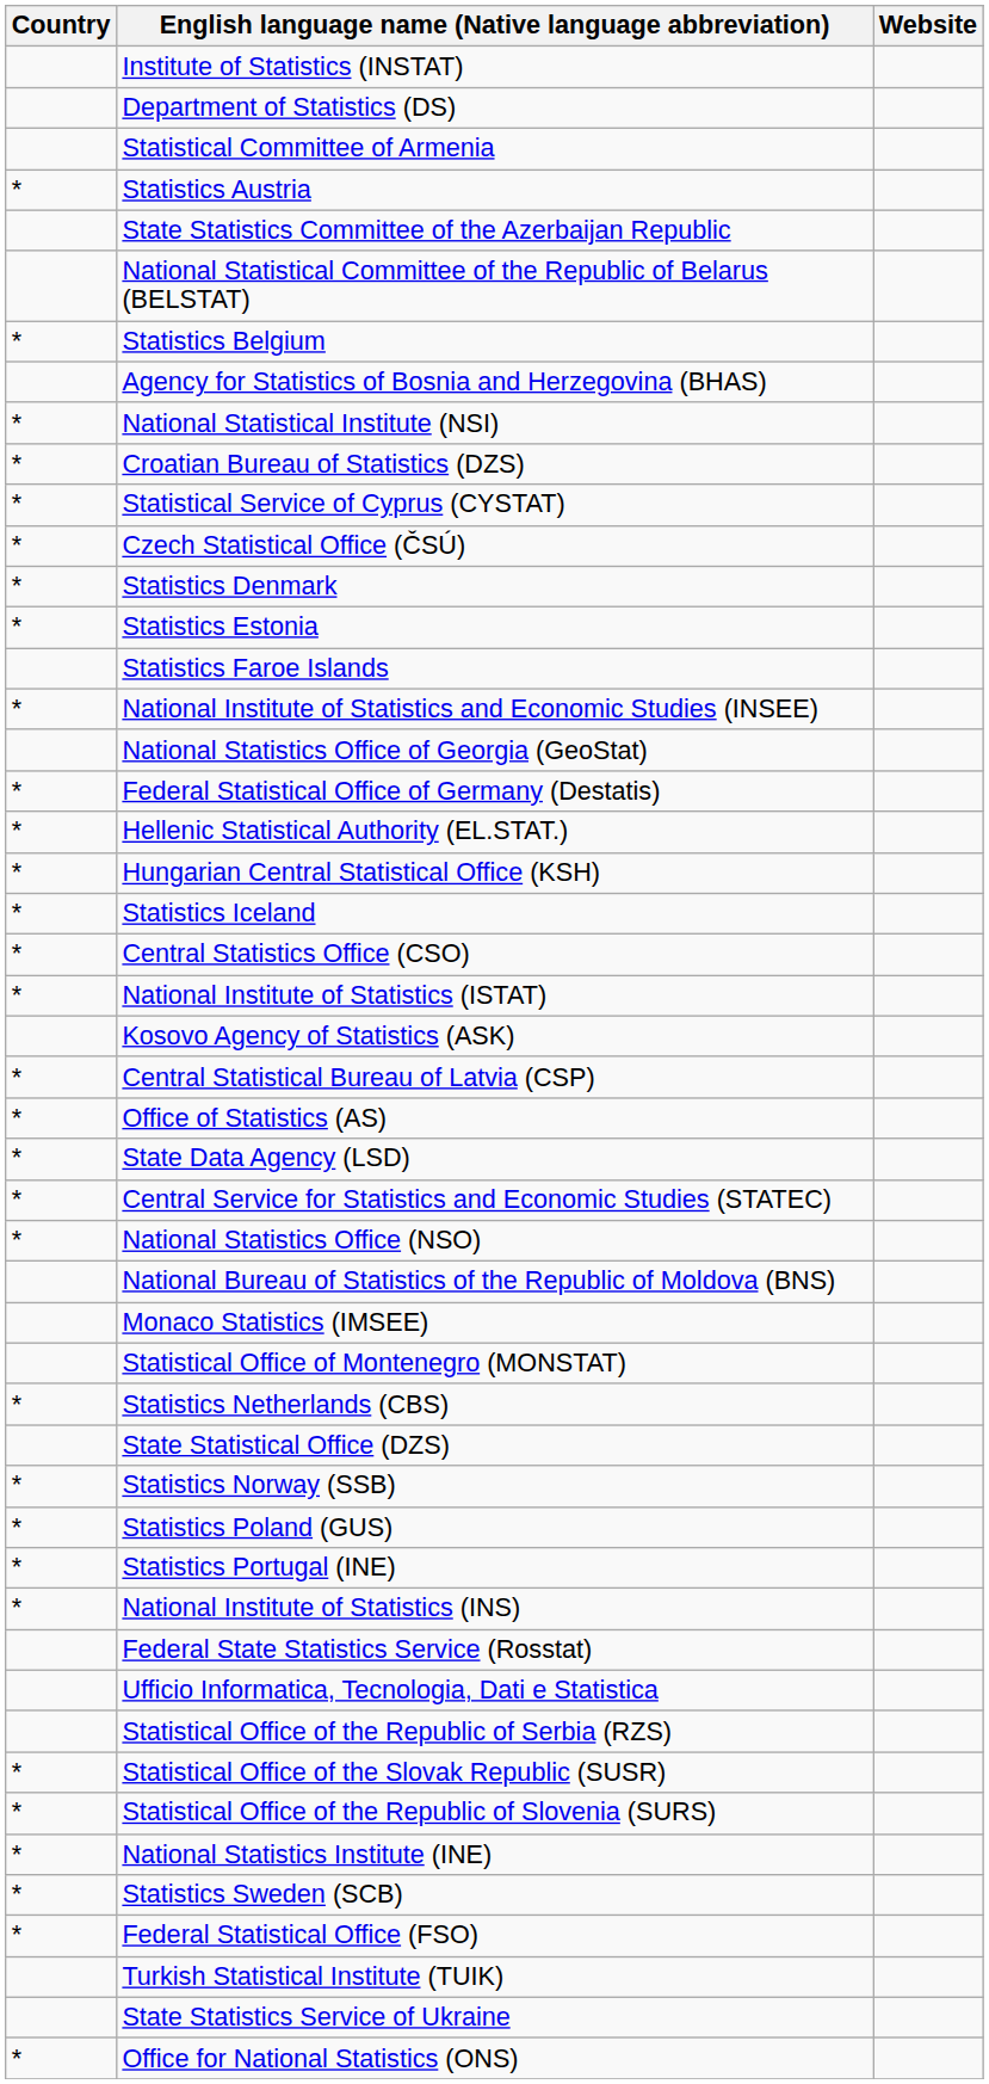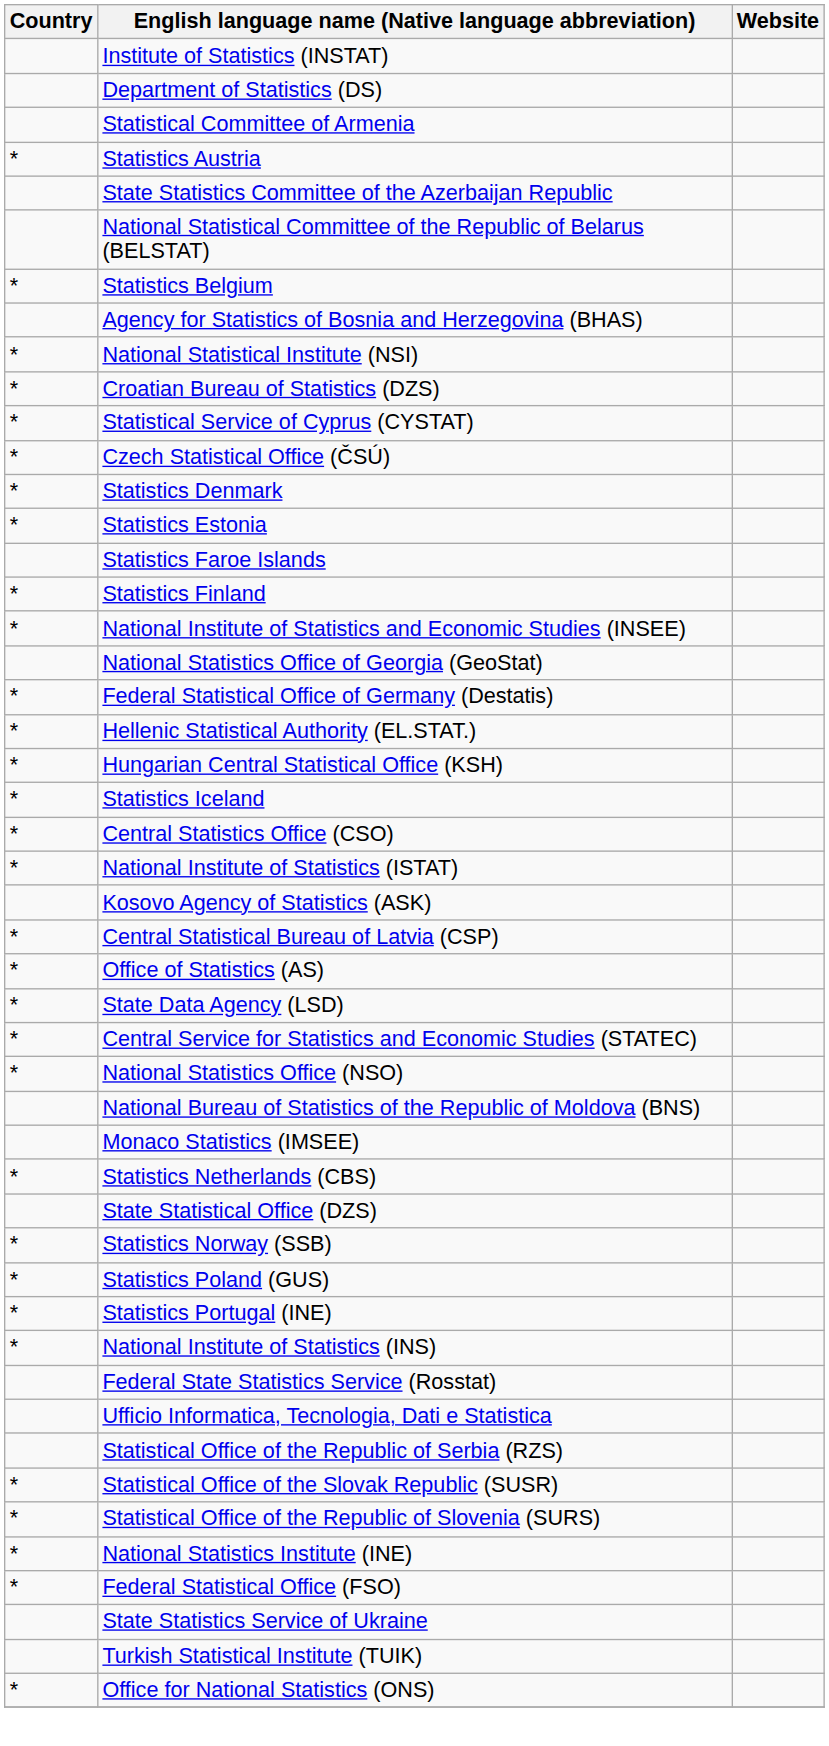 <table class="wikitable sortable">
 <tr>
 <th>Country</th>
 <th>English language name (Native language abbreviation)</th>
 <th>Website</th>
 </tr>
 <tr>
 <td></td>
 <td><a href='#'>Institute of Statistics</a> (INSTAT)</td>
 <td></td>
 </tr>
 <tr>
 <td></td>
 <td><a href='#'>Department of Statistics</a> (DS)</td>
 <td></td>
 </tr>
 <tr>
 <td></td>
 <td><a href='#'>Statistical Committee of Armenia</a></td>
 <td></td>
 </tr>
 <tr>
 <td> *</td>
 <td><a href='#'>Statistics Austria</a></td>
 <td></td>
 </tr>
 <tr>
 <td></td>
 <td><a href='#'>State Statistics Committee of the Azerbaijan Republic</a></td>
 <td></td>
 </tr>
 <tr>
 <td></td>
 <td><a href='#'>National Statistical Committee of the Republic of Belarus</a> (BELSTAT)</td>
 <td></td>
 </tr>
 <tr>
 <td> *</td>
 <td><a href='#'>Statistics Belgium</a></td>
 <td></td>
 </tr>
 <tr>
 <td></td>
 <td><a href='#'>Agency for Statistics of Bosnia and Herzegovina</a> (BHAS)</td>
 <td></td>
 </tr>
 <tr>
 <td> *</td>
 <td><a href='#'>National Statistical Institute</a> (NSI)</td>
 <td></td>
 </tr>
 <tr>
 <td> *</td>
 <td><a href='#'>Croatian Bureau of Statistics</a> (DZS)</td>
 <td></td>
 </tr>
 <tr>
 <td> *</td>
 <td><a href='#'>Statistical Service of Cyprus</a> (CYSTAT)</td>
 <td></td>
 </tr>
 <tr>
 <td> *</td>
 <td><a href='#'>Czech Statistical Office</a> (ČSÚ)</td>
 <td></td>
 </tr>
 <tr>
 <td> *</td>
 <td><a href='#'>Statistics Denmark</a></td>
 <td></td>
 </tr>
 <tr>
 <td> *</td>
 <td><a href='#'>Statistics Estonia</a></td>
 <td></td>
 </tr>
 <tr>
 <td></td>
 <td><a href='#'>Statistics Faroe Islands</a></td>
 <td></td>
 </tr>
 <tr>
 <td> *</td>
+<td><a href='#'>Statistics Finland</a></td>
+<td></td>
+</tr>
+<tr>
+<td> *</td>
 <td><a href='#'>National Institute of Statistics and Economic Studies</a> (INSEE)</td>
 <td></td>
 </tr>
 <tr>
 <td></td>
 <td><a href='#'>National Statistics Office of Georgia</a> (GeoStat)</td>
 <td></td>
 </tr>
 <tr>
 <td> *</td>
 <td><a href='#'>Federal Statistical Office of Germany</a> (Destatis)</td>
 <td></td>
 </tr>
 <tr>
 <td> *</td>
 <td><a href='#'>Hellenic Statistical Authority</a> (EL.STAT.)</td>
 <td></td>
 </tr>
 <tr>
 <td> *</td>
 <td><a href='#'>Hungarian Central Statistical Office</a> (KSH)</td>
 <td></td>
 </tr>
 <tr>
 <td> *</td>
 <td><a href='#'>Statistics Iceland</a></td>
 <td></td>
 </tr>
 <tr>
 <td> *</td>
 <td><a href='#'>Central Statistics Office</a> (CSO)</td>
 <td></td>
 </tr>
 <tr>
 <td> *</td>
 <td><a href='#'>National Institute of Statistics</a> (ISTAT)</td>
 <td></td>
 </tr>
 <tr>
 <td></td>
 <td><a href='#'>Kosovo Agency of Statistics</a> (ASK)</td>
 <td></td>
 </tr>
 <tr>
 <td> *</td>
 <td><a href='#'>Central Statistical Bureau of Latvia</a> (CSP)</td>
 <td></td>
 </tr>
 <tr>
 <td> *</td>
 <td><a href='#'>Office of Statistics</a> (AS)</td>
 <td></td>
 </tr>
 <tr>
 <td> *</td>
 <td><a href='#'>State Data Agency</a> (LSD)</td>
 <td></td>
 </tr>
 <tr>
 <td> *</td>
 <td><a href='#'>Central Service for Statistics and Economic Studies</a> (STATEC)</td>
 <td></td>
 </tr>
 <tr>
 <td> *</td>
 <td><a href='#'>National Statistics Office</a> (NSO)</td>
 <td></td>
 </tr>
 <tr>
 <td></td>
 <td><a href='#'>National Bureau of Statistics of the Republic of Moldova</a> (BNS)</td>
 <td></td>
 </tr>
 <tr>
 <td></td>
 <td><a href='#'>Monaco Statistics</a> (IMSEE)</td>
 <td></td>
 </tr>
 <tr>
-<td></td>
-<td><a href='#'>Statistical Office of Montenegro</a> (MONSTAT)</td>
-<td></td>
-</tr>
-<tr>
 <td> *</td>
 <td><a href='#'>Statistics Netherlands</a> (CBS)</td>
 <td></td>
 </tr>
 <tr>
 <td></td>
 <td><a href='#'>State Statistical Office</a> (DZS)</td>
 <td></td>
 </tr>
 <tr>
 <td> *</td>
 <td><a href='#'>Statistics Norway</a> (SSB)</td>
 <td></td>
 </tr>
 <tr>
 <td> *</td>
 <td><a href='#'>Statistics Poland</a> (GUS)</td>
 <td></td>
 </tr>
 <tr>
 <td> *</td>
 <td><a href='#'>Statistics Portugal</a> (INE)</td>
 <td></td>
 </tr>
 <tr>
 <td> *</td>
 <td><a href='#'>National Institute of Statistics</a> (INS)</td>
 <td></td>
 </tr>
 <tr>
 <td></td>
 <td><a href='#'>Federal State Statistics Service</a> (Rosstat)</td>
 <td></td>
 </tr>
 <tr>
 <td></td>
 <td><a href='#'>Ufficio Informatica, Tecnologia, Dati e Statistica </a></td>
 <td></td>
 </tr>
 <tr>
 <td></td>
 <td><a href='#'>Statistical Office of the Republic of Serbia</a> (RZS)</td>
 <td></td>
 </tr>
 <tr>
 <td> *</td>
 <td><a href='#'>Statistical Office of the Slovak Republic</a> (SUSR)</td>
 <td></td>
 </tr>
 <tr>
 <td> *</td>
 <td><a href='#'>Statistical Office of the Republic of Slovenia</a> (SURS)</td>
 <td></td>
 </tr>
 <tr>
 <td> *</td>
 <td><a href='#'>National Statistics Institute</a> (INE)</td>
 <td></td>
 </tr>
 <tr>
 <td> *</td>
-<td><a href='#'>Statistics Sweden</a> (SCB)</td>
-<td></td>
-</tr>
-<tr>
-<td> *</td>
 <td><a href='#'>Federal Statistical Office</a> (FSO)</td>
 <td></td>
 </tr>
 <tr>
 <td></td>
-<td><a href='#'>Turkish Statistical Institute</a> (TUIK)</td>
+<td><a href='#'>State Statistics Service of Ukraine</a></td>
 <td></td>
 </tr>
 <tr>
 <td></td>
-<td><a href='#'>State Statistics Service of Ukraine</a></td>
+<td><a href='#'>Turkish Statistical Institute</a> (TUIK)</td>
 <td></td>
 </tr>
 <tr>
 <td> *</td>
 <td><a href='#'>Office for National Statistics</a> (ONS)</td>
 <td></td>
 </tr>
 <tr>
 </tr>
 </table>
